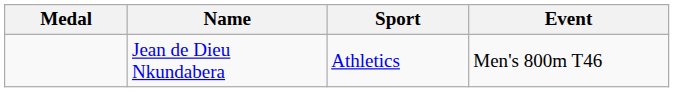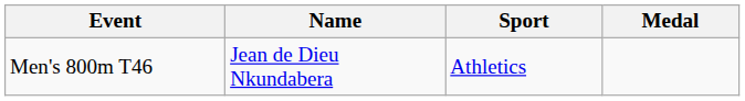 <table class="wikitable">
 <tr>
-<th style="width:6em">Medal</th>
+<th style="width:10em">Event</th>
 <th style="width:10em">Name</th>
 <th style="width:7em">Sport</th>
-<th style="width:10em">Event</th>
+<th style="width:6em">Medal</th>
 </tr>
 <tr>
-<td></td>
+<td>Men's 800m T46</td>
 <td><a href='#'>Jean de Dieu Nkundabera</a></td>
 <td><a href='#'>Athletics</a></td>
-<td>Men's 800m T46</td>
+<td></td>
 </tr>
 </table>
